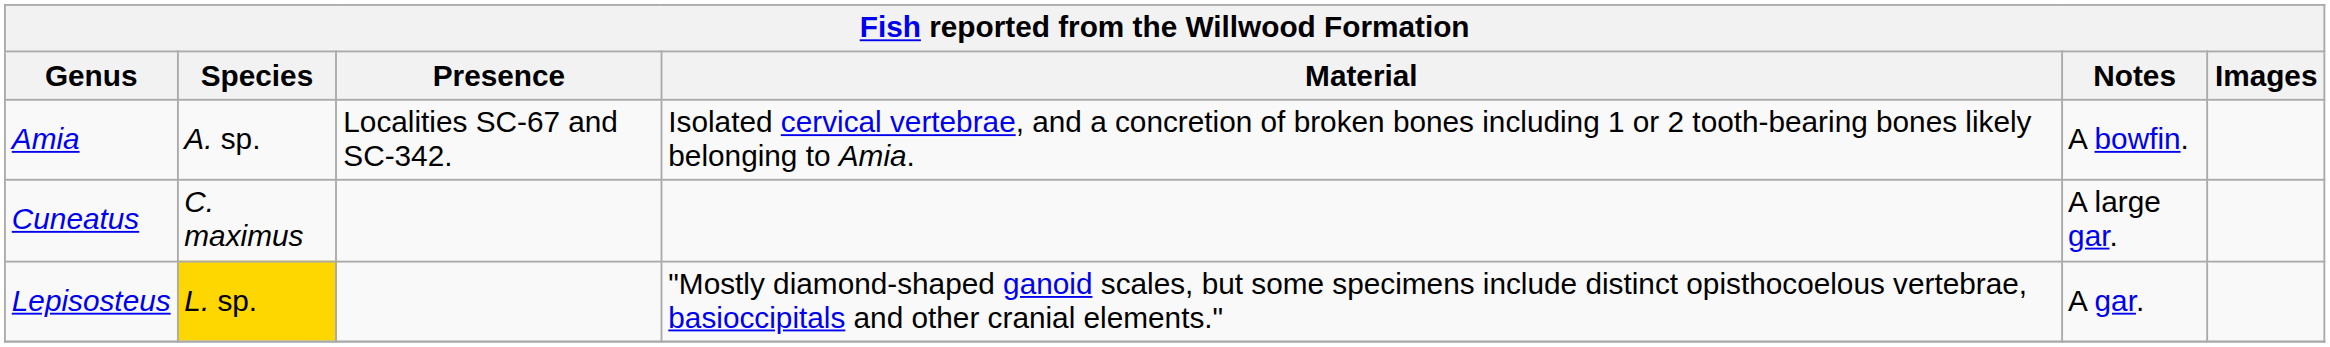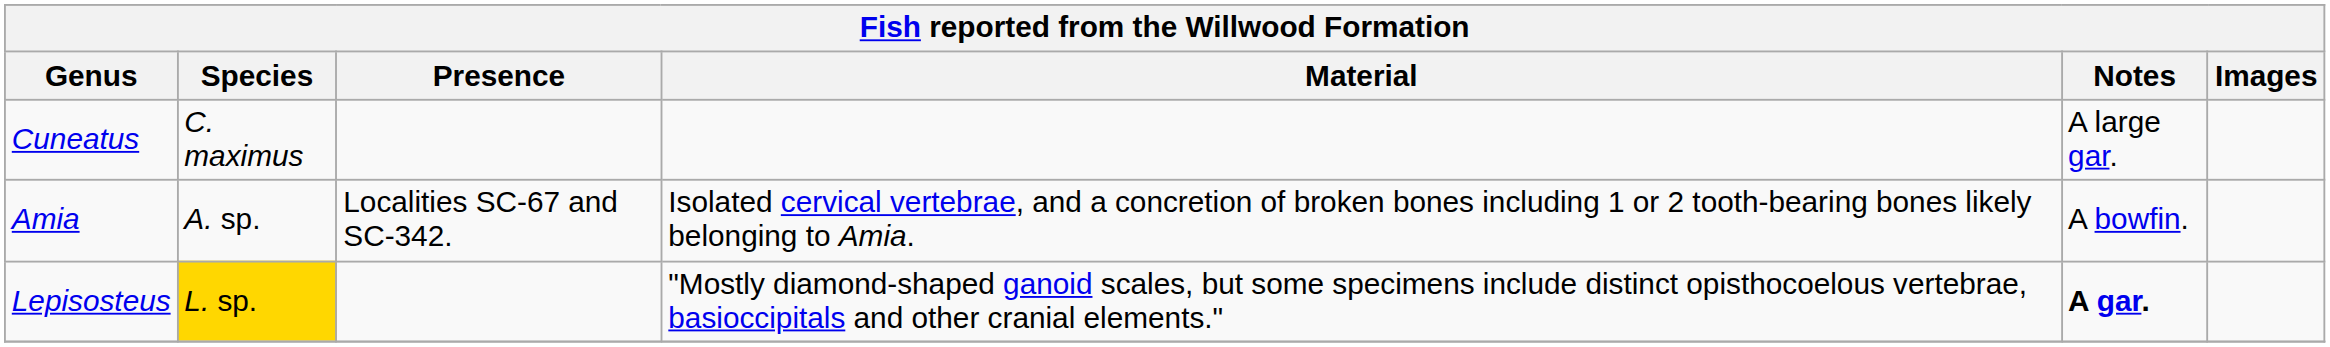 <table class="wikitable" align="center">
 <tr>
 <th colspan="6" align="center"><strong><a href='#'>Fish</a> reported from the Willwood Formation</strong></th>
 </tr>
 <tr>
 <th>Genus</th>
 <th>Species</th>
 <th>Presence</th>
 <th><strong>Material</strong></th>
 <th>Notes</th>
 <th>Images</th>
 </tr>
 <tr>
+<td><em><a href='#'>Cuneatus</a></em></td>
+<td><em>C. maximus</em></td>
+<td></td>
+<td></td>
+<td>A large <a href='#'>gar</a>.</td>
+<td></td>
+</tr>
+<tr>
 <td><em><a href='#'>Amia</a></em></td>
 <td><em>A.</em> sp.</td>
 <td>Localities SC-67 and SC-342.</td>
 <td>Isolated <a href='#'>cervical vertebrae</a>, and a concretion of broken bones including 1 or 2 tooth-bearing bones likely belonging to <em>Amia</em>.</td>
 <td>A <a href='#'>bowfin</a>.</td>
 <td></td>
 </tr>
 <tr>
-<td><em><a href='#'>Cuneatus</a></em></td>
-<td><em>C. maximus</em></td>
-<td></td>
-<td></td>
-<td>A large <a href='#'>gar</a>.</td>
-<td></td>
-</tr>
-<tr>
 <td><em><a href='#'>Lepisosteus</a></em></td>
 <td style="background: gold;"><em>L.</em> sp.</td>
 <td></td>
 <td>"Mostly diamond-shaped <a href='#'>ganoid</a> scales, but some specimens include distinct opisthocoelous vertebrae, <a href='#'>basioccipitals</a> and other cranial elements."</td>
-<td>A <a href='#'>gar</a>.</td>
+<td><strong>A <a href='#'>gar</a>.</strong></td>
 <td></td>
 </tr>
 <tr>
 </tr>
 </table>
